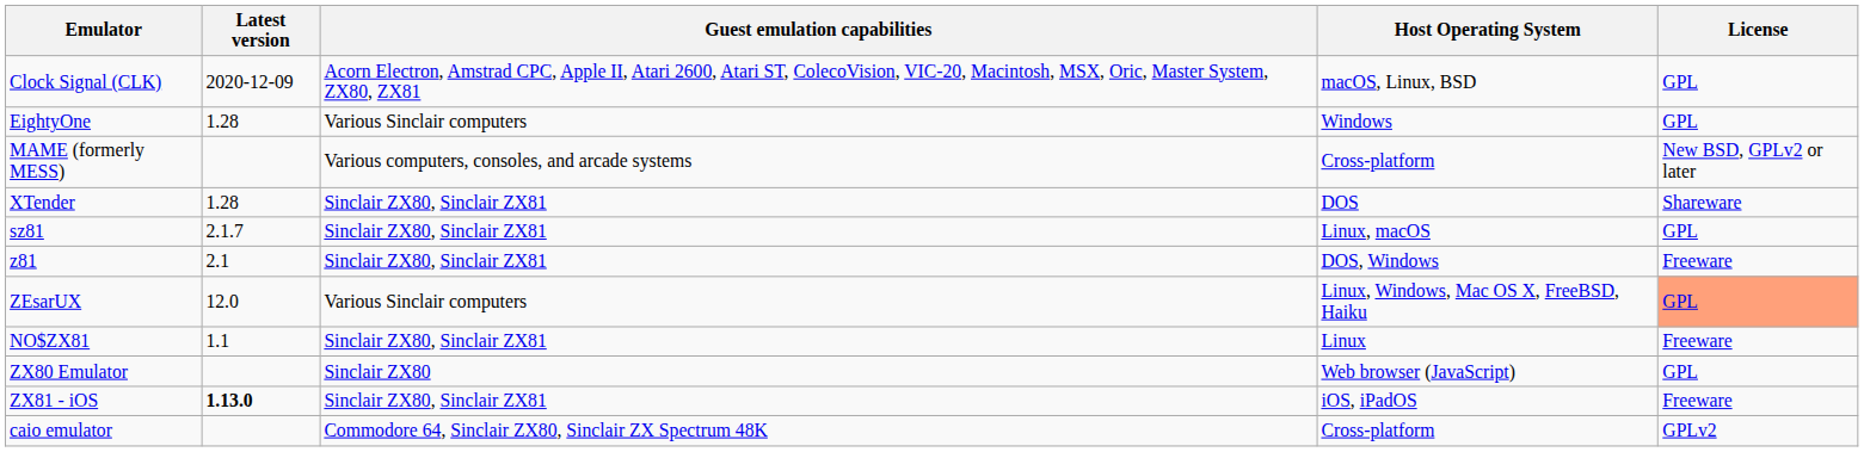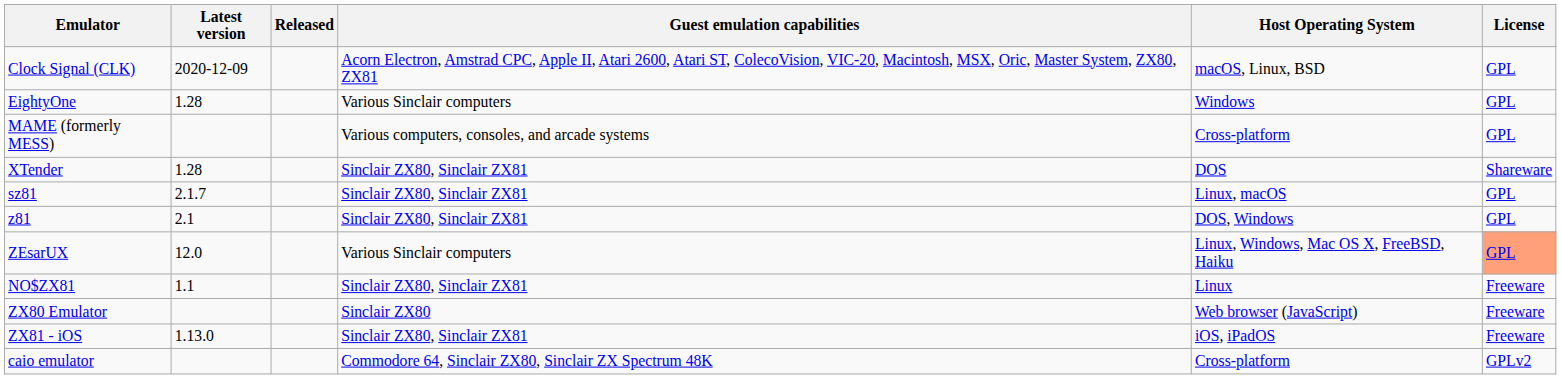 <table class="wikitable sortable" style="width:100%">
 <tr>
 <th>Emulator</th>
 <th>Latest version</th>
+<th>Released</th>
 <th>Guest emulation capabilities</th>
 <th>Host Operating System</th>
 <th>License</th>
 </tr>
 <tr>
 <td><a href='#'>Clock Signal (CLK)</a></td>
 <td>2020-12-09</td>
+<td></td>
 <td><a href='#'>Acorn Electron</a>, <a href='#'>Amstrad CPC</a>, <a href='#'>Apple II</a>, <a href='#'>Atari 2600</a>, <a href='#'>Atari ST</a>, <a href='#'>ColecoVision</a>, <a href='#'>VIC-20</a>, <a href='#'>Macintosh</a>, <a href='#'>MSX</a>, <a href='#'>Oric</a>, <a href='#'>Master System</a>, <a href='#'>ZX80</a>, <a href='#'>ZX81</a></td>
 <td><a href='#'>macOS</a>, Linux, BSD</td>
 <td><a href='#'>GPL</a></td>
 </tr>
 <tr>
 <td><a href='#'>EightyOne</a></td>
 <td>1.28</td>
+<td></td>
 <td>Various Sinclair computers</td>
 <td><a href='#'>Windows</a></td>
 <td><a href='#'>GPL</a></td>
 </tr>
 <tr>
 <td><a href='#'>MAME</a> (formerly <a href='#'>MESS</a>)</td>
 <td></td>
+<td></td>
 <td>Various computers, consoles, and arcade systems</td>
 <td><a href='#'>Cross-platform</a></td>
-<td><a href='#'>New BSD</a>, <a href='#'>GPLv2</a> or later</td>
+<td><a href='#'>GPL</a></td>
 </tr>
 <tr>
 <td><a href='#'>XTender</a></td>
 <td>1.28</td>
+<td></td>
 <td><a href='#'>Sinclair ZX80</a>, <a href='#'>Sinclair ZX81</a></td>
 <td><a href='#'>DOS</a></td>
 <td><a href='#'>Shareware</a></td>
 </tr>
 <tr>
 <td><a href='#'>sz81</a></td>
 <td>2.1.7</td>
+<td></td>
 <td><a href='#'>Sinclair ZX80</a>, <a href='#'>Sinclair ZX81</a></td>
 <td><a href='#'>Linux</a>, <a href='#'>macOS</a></td>
 <td><a href='#'>GPL</a></td>
 </tr>
 <tr>
 <td><a href='#'>z81</a></td>
 <td>2.1</td>
+<td></td>
 <td><a href='#'>Sinclair ZX80</a>, <a href='#'>Sinclair ZX81</a></td>
 <td><a href='#'>DOS</a>, <a href='#'>Windows</a></td>
-<td><a href='#'>Freeware</a></td>
+<td><a href='#'>GPL</a></td>
 </tr>
 <tr>
 <td><a href='#'>ZEsarUX</a></td>
 <td>12.0</td>
+<td></td>
 <td>Various Sinclair computers</td>
 <td><a href='#'>Linux</a>, <a href='#'>Windows</a>, <a href='#'>Mac OS X</a>, <a href='#'>FreeBSD</a>, <a href='#'>Haiku</a></td>
 <td style="background: lightsalmon;"><a href='#'>GPL</a></td>
 </tr>
 <tr>
 <td><a href='#'>NO$ZX81</a></td>
 <td>1.1</td>
+<td></td>
 <td><a href='#'>Sinclair ZX80</a>, <a href='#'>Sinclair ZX81</a></td>
 <td><a href='#'>Linux</a></td>
 <td><a href='#'>Freeware</a></td>
 </tr>
 <tr>
 <td><a href='#'>ZX80 Emulator</a></td>
 <td></td>
+<td></td>
 <td><a href='#'>Sinclair ZX80</a></td>
 <td><a href='#'>Web browser</a> (<a href='#'>JavaScript</a>)</td>
-<td><a href='#'>GPL</a></td>
+<td><a href='#'>Freeware</a></td>
 </tr>
 <tr>
 <td><a href='#'>ZX81 - iOS</a></td>
-<td><strong>1.13.0</strong></td>
+<td>1.13.0</td>
+<td></td>
 <td><a href='#'>Sinclair ZX80</a>, <a href='#'>Sinclair ZX81</a></td>
 <td><a href='#'>iOS</a>, <a href='#'>iPadOS</a></td>
 <td><a href='#'>Freeware</a></td>
 </tr>
 <tr>
 <td><a href='#'>caio emulator</a></td>
 <td></td>
+<td></td>
 <td><a href='#'>Commodore 64</a>, <a href='#'>Sinclair ZX80</a>, <a href='#'>Sinclair ZX Spectrum 48K</a></td>
 <td><a href='#'>Cross-platform</a></td>
 <td><a href='#'>GPLv2</a></td>
 </tr>
 </table>
